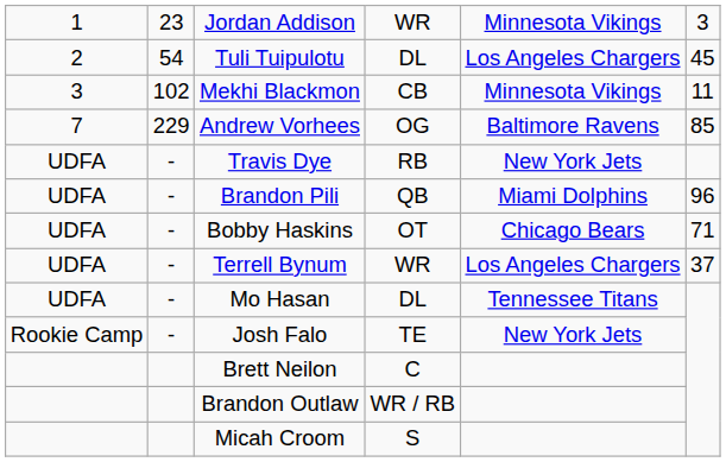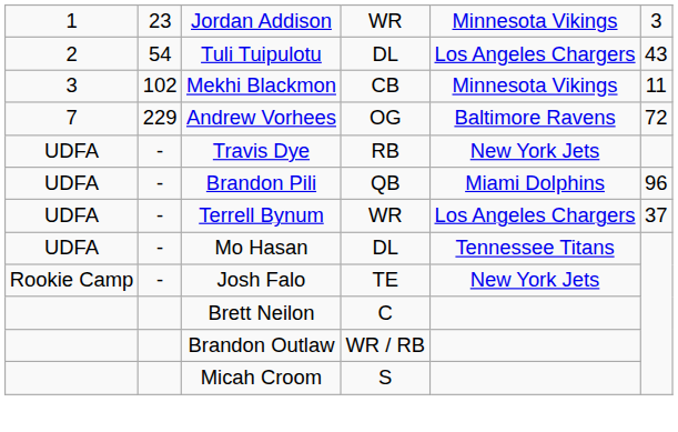 <table class="wikitable sortable" style="text-align:center" "width:75%;">
 <tr>
 <td>1</td>
 <td>23</td>
 <td><a href='#'>Jordan Addison</a></td>
 <td>WR</td>
 <td><a href='#'>Minnesota Vikings</a></td>
 <td>3</td>
 </tr>
 <tr>
 <td>2</td>
 <td>54</td>
 <td><a href='#'>Tuli Tuipulotu</a></td>
 <td>DL</td>
 <td><a href='#'>Los Angeles Chargers</a></td>
-<td>45</td>
+<td>43</td>
 </tr>
 <tr>
 <td>3</td>
 <td>102</td>
 <td><a href='#'>Mekhi Blackmon</a></td>
 <td>CB</td>
 <td><a href='#'>Minnesota Vikings</a></td>
 <td>11</td>
 </tr>
 <tr>
 <td>7</td>
 <td>229</td>
 <td><a href='#'>Andrew Vorhees</a></td>
 <td>OG</td>
 <td><a href='#'>Baltimore Ravens</a></td>
-<td>85</td>
+<td>72</td>
 </tr>
 <tr>
 <td>UDFA</td>
 <td>-</td>
 <td><a href='#'>Travis Dye</a></td>
 <td>RB</td>
 <td><a href='#'>New York Jets</a></td>
 </tr>
 <tr>
 <td>UDFA</td>
 <td>-</td>
 <td><a href='#'>Brandon Pili</a></td>
 <td>QB</td>
 <td><a href='#'>Miami Dolphins</a></td>
 <td>96</td>
-</tr>
-<tr>
-<td>UDFA</td>
-<td>-</td>
-<td>Bobby Haskins</td>
-<td>OT</td>
-<td><a href='#'>Chicago Bears</a></td>
-<td>71</td>
 </tr>
 <tr>
 <td>UDFA</td>
 <td>-</td>
 <td><a href='#'>Terrell Bynum</a></td>
 <td>WR</td>
 <td><a href='#'>Los Angeles Chargers</a></td>
 <td>37</td>
 </tr>
 <tr>
 <td>UDFA</td>
 <td>-</td>
 <td>Mo Hasan</td>
 <td>DL</td>
 <td><a href='#'>Tennessee Titans</a></td>
 </tr>
 <tr>
 <td>Rookie Camp</td>
 <td>-</td>
 <td>Josh Falo</td>
 <td>TE</td>
 <td><a href='#'>New York Jets</a></td>
 </tr>
 <tr>
 <td></td>
 <td></td>
 <td>Brett Neilon</td>
 <td>C</td>
 <td></td>
 </tr>
 <tr>
 <td></td>
 <td></td>
 <td>Brandon Outlaw</td>
 <td>WR / RB</td>
 <td></td>
 </tr>
 <tr>
 <td></td>
 <td></td>
 <td>Micah Croom</td>
 <td>S</td>
 <td></td>
 </tr>
 </table>
